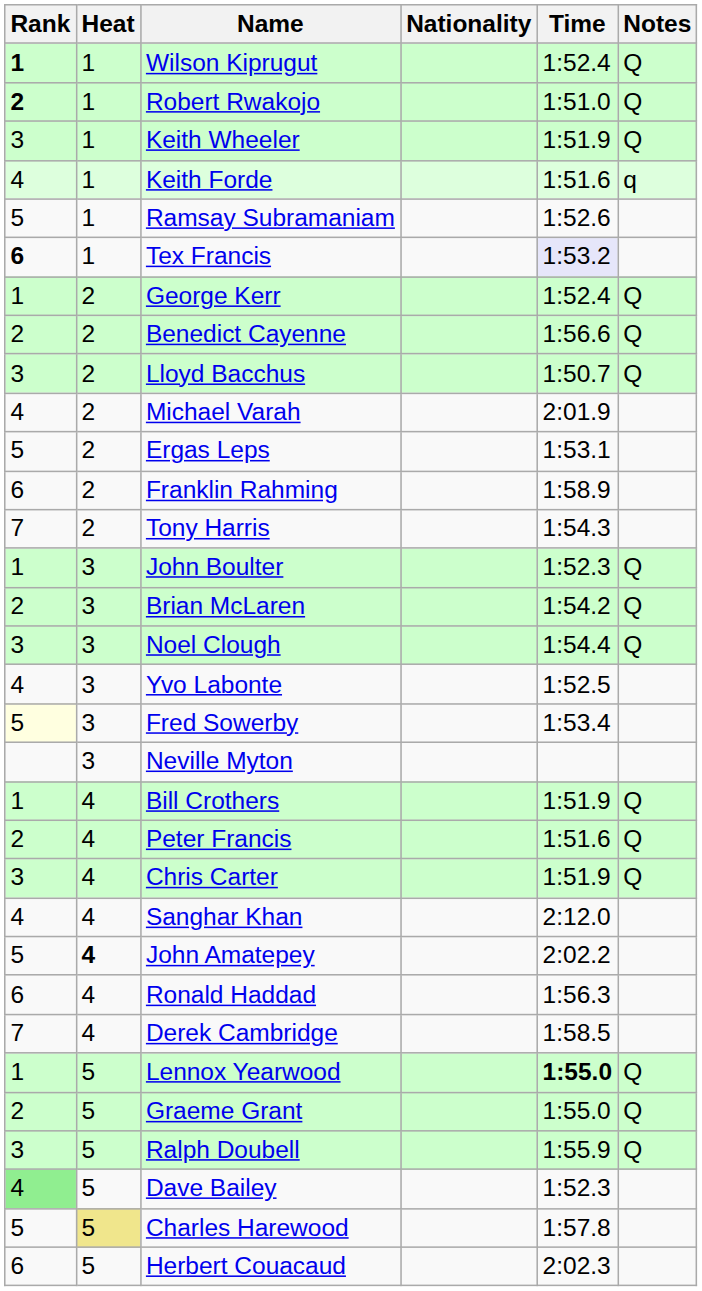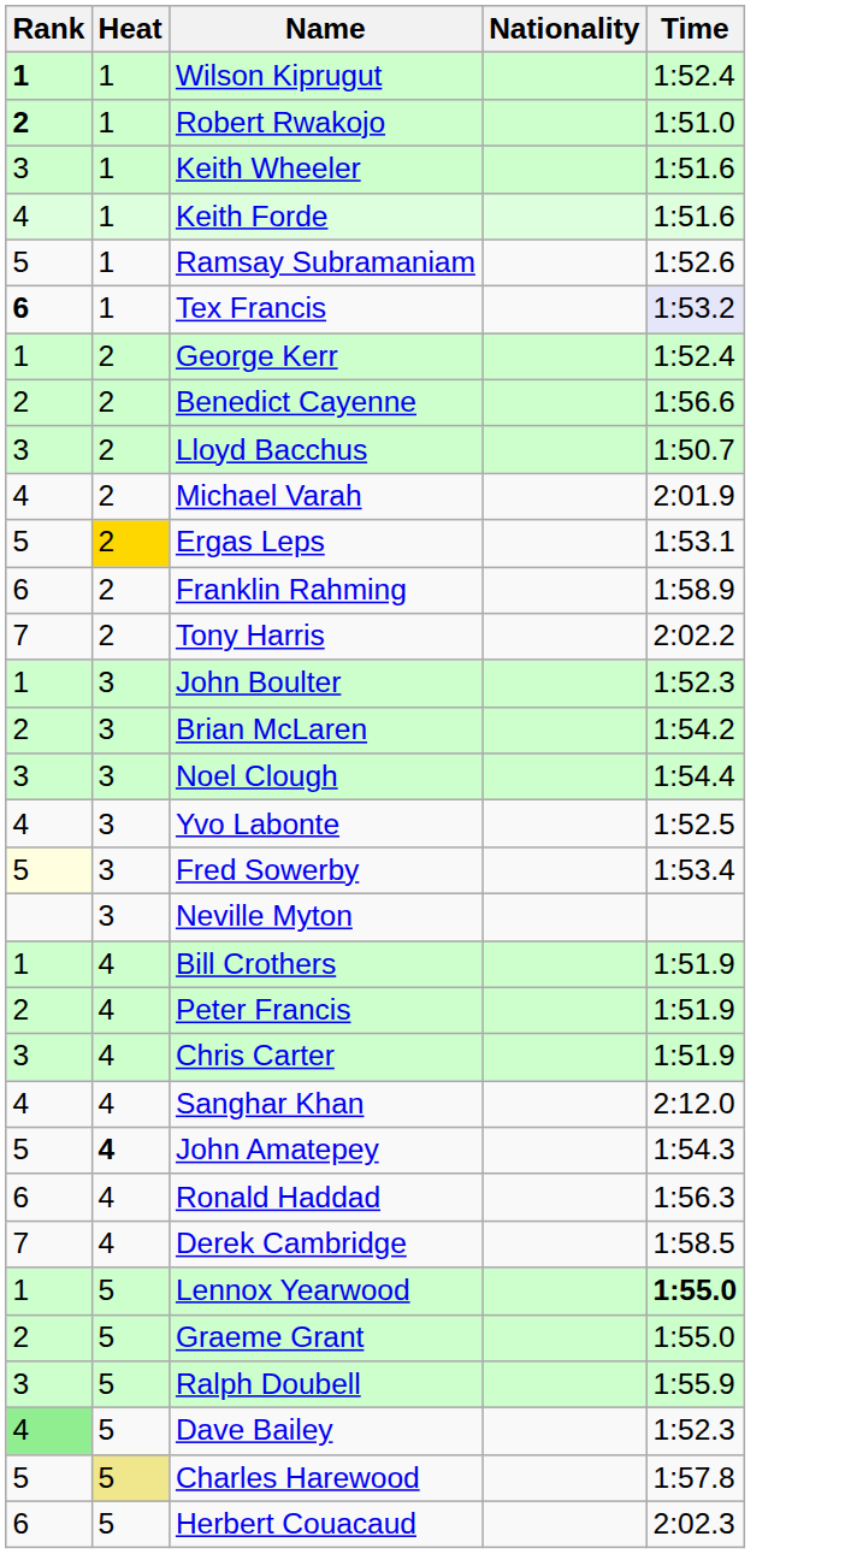 <table class="wikitable sortable sticky-header">
 <tr>
 <th scope="col">Rank</th>
 <th scope="col">Heat</th>
 <th scope="col">Name</th>
 <th scope="col">Nationality</th>
 <th scope="col">Time</th>
-<th scope="col">Notes</th>
 </tr>
 <tr bgcolor=ccffcc>
 <td><strong>1</strong></td>
 <td>1</td>
 <td align=left><a href='#'>Wilson Kiprugut</a></td>
 <td align=left></td>
 <td>1:52.4</td>
-<td>Q</td>
 </tr>
 <tr bgcolor=ccffcc>
 <td><strong>2</strong></td>
 <td>1</td>
 <td align=left><a href='#'>Robert Rwakojo</a></td>
 <td align=left></td>
 <td>1:51.0</td>
-<td>Q</td>
 </tr>
 <tr bgcolor=ccffcc>
 <td>3</td>
 <td>1</td>
 <td align=left><a href='#'>Keith Wheeler</a></td>
 <td align=left></td>
-<td>1:51.9</td>
-<td>Q</td>
+<td>1:51.6</td>
 </tr>
 <tr bgcolor=ddffdd>
 <td>4</td>
 <td>1</td>
 <td align=left><a href='#'>Keith Forde</a></td>
 <td align=left></td>
 <td>1:51.6</td>
-<td>q</td>
 </tr>
 <tr>
 <td>5</td>
 <td>1</td>
 <td align=left><a href='#'>Ramsay Subramaniam</a></td>
 <td align=left></td>
 <td>1:52.6</td>
-<td></td>
 </tr>
 <tr>
 <td><strong>6</strong></td>
 <td>1</td>
 <td align=left><a href='#'>Tex Francis</a></td>
 <td align=left></td>
 <td style="background: lavender;">1:53.2</td>
-<td></td>
 </tr>
 <tr bgcolor=ccffcc>
 <td>1</td>
 <td>2</td>
 <td align=left><a href='#'>George Kerr</a></td>
 <td align=left></td>
 <td>1:52.4</td>
-<td>Q</td>
 </tr>
 <tr bgcolor=ccffcc>
 <td>2</td>
 <td>2</td>
 <td align=left><a href='#'>Benedict Cayenne</a></td>
 <td align=left></td>
 <td>1:56.6</td>
-<td>Q</td>
 </tr>
 <tr bgcolor=ccffcc>
 <td>3</td>
 <td>2</td>
 <td align=left><a href='#'>Lloyd Bacchus</a></td>
 <td align=left></td>
 <td>1:50.7</td>
-<td>Q</td>
 </tr>
 <tr>
 <td>4</td>
 <td>2</td>
 <td align=left><a href='#'>Michael Varah</a></td>
 <td align=left></td>
 <td>2:01.9</td>
-<td></td>
 </tr>
 <tr>
 <td>5</td>
-<td>2</td>
+<td style="background: gold;">2</td>
 <td align=left><a href='#'>Ergas Leps</a></td>
 <td align=left></td>
 <td>1:53.1</td>
-<td></td>
 </tr>
 <tr>
 <td>6</td>
 <td>2</td>
 <td align=left><a href='#'>Franklin Rahming</a></td>
 <td align=left></td>
 <td>1:58.9</td>
-<td></td>
 </tr>
 <tr>
 <td>7</td>
 <td>2</td>
 <td align=left><a href='#'>Tony Harris</a></td>
 <td align=left></td>
-<td>1:54.3</td>
-<td></td>
+<td>2:02.2</td>
 </tr>
 <tr bgcolor=ccffcc>
 <td>1</td>
 <td>3</td>
 <td align=left><a href='#'>John Boulter</a></td>
 <td align=left></td>
 <td>1:52.3</td>
-<td>Q</td>
 </tr>
 <tr bgcolor=ccffcc>
 <td>2</td>
 <td>3</td>
 <td align=left><a href='#'>Brian McLaren</a></td>
 <td align=left></td>
 <td>1:54.2</td>
-<td>Q</td>
 </tr>
 <tr bgcolor=ccffcc>
 <td>3</td>
 <td>3</td>
 <td align=left><a href='#'>Noel Clough</a></td>
 <td align=left></td>
 <td>1:54.4</td>
-<td>Q</td>
 </tr>
 <tr>
 <td>4</td>
 <td>3</td>
 <td align=left><a href='#'>Yvo Labonte</a></td>
 <td align=left></td>
 <td>1:52.5</td>
-<td></td>
 </tr>
 <tr>
 <td style="background: lightyellow;">5</td>
 <td>3</td>
 <td align=left><a href='#'>Fred Sowerby</a></td>
 <td align=left></td>
 <td>1:53.4</td>
-<td></td>
 </tr>
 <tr>
 <td></td>
 <td>3</td>
 <td align=left><a href='#'>Neville Myton</a></td>
 <td align=left></td>
-<td></td>
 <td></td>
 </tr>
 <tr bgcolor=ccffcc>
 <td>1</td>
 <td>4</td>
 <td align=left><a href='#'>Bill Crothers</a></td>
 <td align=left></td>
 <td>1:51.9</td>
-<td>Q</td>
 </tr>
 <tr bgcolor=ccffcc>
 <td>2</td>
 <td>4</td>
 <td align=left><a href='#'>Peter Francis</a></td>
 <td align=left></td>
-<td>1:51.6</td>
-<td>Q</td>
+<td>1:51.9</td>
 </tr>
 <tr bgcolor=ccffcc>
 <td>3</td>
 <td>4</td>
 <td align=left><a href='#'>Chris Carter</a></td>
 <td align=left></td>
 <td>1:51.9</td>
-<td>Q</td>
 </tr>
 <tr>
 <td>4</td>
 <td>4</td>
 <td align=left><a href='#'>Sanghar Khan</a></td>
 <td align=left></td>
 <td>2:12.0</td>
-<td></td>
 </tr>
 <tr>
 <td>5</td>
 <td><strong>4</strong></td>
 <td align=left><a href='#'>John Amatepey</a></td>
 <td align=left></td>
-<td>2:02.2</td>
-<td></td>
+<td>1:54.3</td>
 </tr>
 <tr>
 <td>6</td>
 <td>4</td>
 <td align=left><a href='#'>Ronald Haddad</a></td>
 <td align=left></td>
 <td>1:56.3</td>
-<td></td>
 </tr>
 <tr>
 <td>7</td>
 <td>4</td>
 <td align=left><a href='#'>Derek Cambridge</a></td>
 <td align=left></td>
 <td>1:58.5</td>
-<td></td>
 </tr>
 <tr bgcolor=ccffcc>
 <td>1</td>
 <td>5</td>
 <td align=left><a href='#'>Lennox Yearwood</a></td>
 <td align=left></td>
 <td><strong>1:55.0</strong></td>
-<td>Q</td>
 </tr>
 <tr bgcolor=ccffcc>
 <td>2</td>
 <td>5</td>
 <td align=left><a href='#'>Graeme Grant</a></td>
 <td align=left></td>
 <td>1:55.0</td>
-<td>Q</td>
 </tr>
 <tr bgcolor=ccffcc>
 <td>3</td>
 <td>5</td>
 <td align=left><a href='#'>Ralph Doubell</a></td>
 <td align=left></td>
 <td>1:55.9</td>
-<td>Q</td>
 </tr>
 <tr>
 <td style="background: lightgreen;">4</td>
 <td>5</td>
 <td align=left><a href='#'>Dave Bailey</a></td>
 <td align=left></td>
 <td>1:52.3</td>
-<td></td>
 </tr>
 <tr>
 <td>5</td>
 <td style="background: khaki;">5</td>
 <td align=left><a href='#'>Charles Harewood</a></td>
 <td align=left></td>
 <td>1:57.8</td>
-<td></td>
 </tr>
 <tr>
 <td>6</td>
 <td>5</td>
 <td align=left><a href='#'>Herbert Couacaud</a></td>
 <td align=left></td>
 <td>2:02.3</td>
-<td></td>
 </tr>
 </table>
